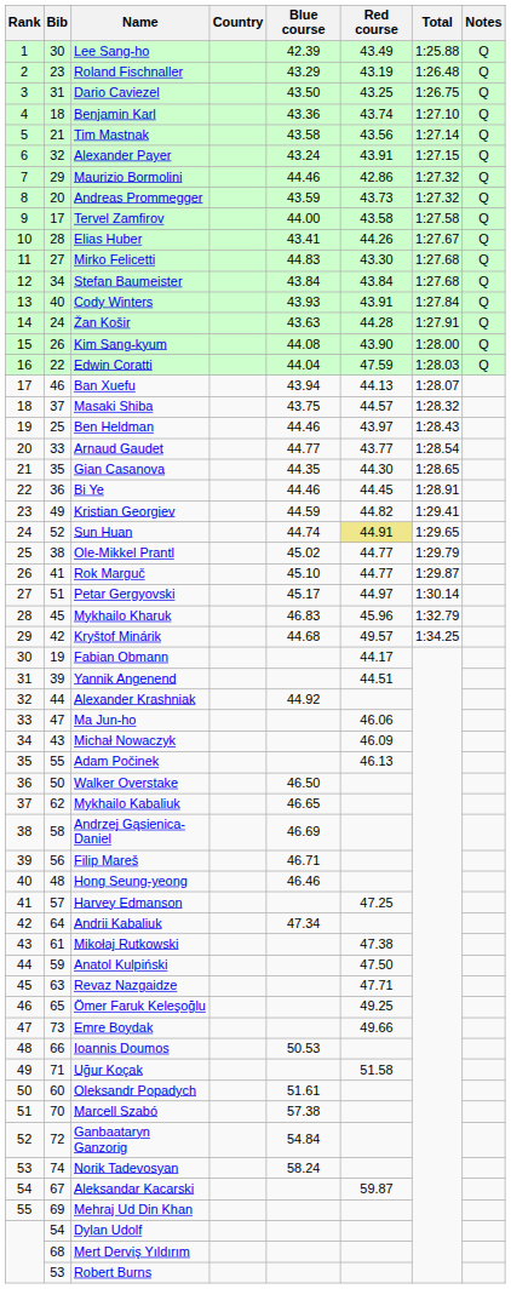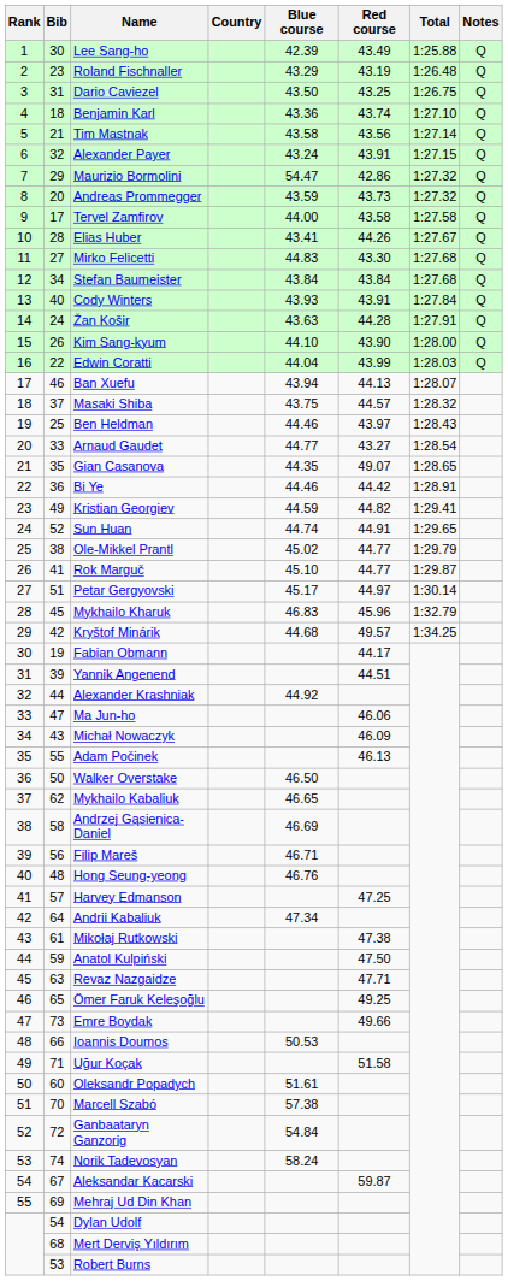 <table class="wikitable sortable" style="text-align:center">
 <tr>
 <th>Rank</th>
 <th>Bib</th>
 <th>Name</th>
 <th>Country</th>
 <th>Blue course</th>
 <th>Red course</th>
 <th>Total</th>
 <th>Notes</th>
 </tr>
 <tr bgcolor=ccffcc>
 <td>1</td>
 <td>30</td>
 <td align=left><a href='#'>Lee Sang-ho</a></td>
 <td align=left></td>
 <td>42.39</td>
 <td>43.49</td>
 <td>1:25.88</td>
 <td>Q</td>
 </tr>
 <tr bgcolor=ccffcc>
 <td>2</td>
 <td>23</td>
 <td align=left><a href='#'>Roland Fischnaller</a></td>
 <td align=left></td>
 <td>43.29</td>
 <td>43.19</td>
 <td>1:26.48</td>
 <td>Q</td>
 </tr>
 <tr bgcolor=ccffcc>
 <td>3</td>
 <td>31</td>
 <td align=left><a href='#'>Dario Caviezel</a></td>
 <td align=left></td>
 <td>43.50</td>
 <td>43.25</td>
 <td>1:26.75</td>
 <td>Q</td>
 </tr>
 <tr bgcolor=ccffcc>
 <td>4</td>
 <td>18</td>
 <td align=left><a href='#'>Benjamin Karl</a></td>
 <td align=left></td>
 <td>43.36</td>
 <td>43.74</td>
 <td>1:27.10</td>
 <td>Q</td>
 </tr>
 <tr bgcolor=ccffcc>
 <td>5</td>
 <td>21</td>
 <td align=left><a href='#'>Tim Mastnak</a></td>
 <td align=left></td>
 <td>43.58</td>
 <td>43.56</td>
 <td>1:27.14</td>
 <td>Q</td>
 </tr>
 <tr bgcolor=ccffcc>
 <td>6</td>
 <td>32</td>
 <td align=left><a href='#'>Alexander Payer</a></td>
 <td align=left></td>
 <td>43.24</td>
 <td>43.91</td>
 <td>1:27.15</td>
 <td>Q</td>
 </tr>
 <tr bgcolor=ccffcc>
 <td>7</td>
 <td>29</td>
 <td align=left><a href='#'>Maurizio Bormolini</a></td>
 <td align=left></td>
-<td>44.46</td>
+<td>54.47</td>
 <td>42.86</td>
 <td>1:27.32</td>
 <td>Q</td>
 </tr>
 <tr bgcolor=ccffcc>
 <td>8</td>
 <td>20</td>
 <td align=left><a href='#'>Andreas Prommegger</a></td>
 <td align=left></td>
 <td>43.59</td>
 <td>43.73</td>
 <td>1:27.32</td>
 <td>Q</td>
 </tr>
 <tr bgcolor=ccffcc>
 <td>9</td>
 <td>17</td>
 <td align=left><a href='#'>Tervel Zamfirov</a></td>
 <td align=left></td>
 <td>44.00</td>
 <td>43.58</td>
 <td>1:27.58</td>
 <td>Q</td>
 </tr>
 <tr bgcolor=ccffcc>
 <td>10</td>
 <td>28</td>
 <td align=left><a href='#'>Elias Huber</a></td>
 <td align=left></td>
 <td>43.41</td>
 <td>44.26</td>
 <td>1:27.67</td>
 <td>Q</td>
 </tr>
 <tr bgcolor=ccffcc>
 <td>11</td>
 <td>27</td>
 <td align=left><a href='#'>Mirko Felicetti</a></td>
 <td align=left></td>
 <td>44.83</td>
 <td>43.30</td>
 <td>1:27.68</td>
 <td>Q</td>
 </tr>
 <tr bgcolor=ccffcc>
 <td>12</td>
 <td>34</td>
 <td align=left><a href='#'>Stefan Baumeister</a></td>
 <td align=left></td>
 <td>43.84</td>
 <td>43.84</td>
 <td>1:27.68</td>
 <td>Q</td>
 </tr>
 <tr bgcolor=ccffcc>
 <td>13</td>
 <td>40</td>
 <td align=left><a href='#'>Cody Winters</a></td>
 <td align=left></td>
 <td>43.93</td>
 <td>43.91</td>
 <td>1:27.84</td>
 <td>Q</td>
 </tr>
 <tr bgcolor=ccffcc>
 <td>14</td>
 <td>24</td>
 <td align=left><a href='#'>Žan Košir</a></td>
 <td align=left></td>
 <td>43.63</td>
 <td>44.28</td>
 <td>1:27.91</td>
 <td>Q</td>
 </tr>
 <tr bgcolor=ccffcc>
 <td>15</td>
 <td>26</td>
 <td align=left><a href='#'>Kim Sang-kyum</a></td>
 <td align=left></td>
-<td>44.08</td>
+<td>44.10</td>
 <td>43.90</td>
 <td>1:28.00</td>
 <td>Q</td>
 </tr>
 <tr bgcolor=ccffcc>
 <td>16</td>
 <td>22</td>
 <td align=left><a href='#'>Edwin Coratti</a></td>
 <td align=left></td>
 <td>44.04</td>
-<td>47.59</td>
+<td>43.99</td>
 <td>1:28.03</td>
 <td>Q</td>
 </tr>
 <tr>
 <td>17</td>
 <td>46</td>
 <td align=left><a href='#'>Ban Xuefu</a></td>
 <td align=left></td>
 <td>43.94</td>
 <td>44.13</td>
 <td>1:28.07</td>
 <td></td>
 </tr>
 <tr>
 <td>18</td>
 <td>37</td>
 <td align=left><a href='#'>Masaki Shiba</a></td>
 <td align=left></td>
 <td>43.75</td>
 <td>44.57</td>
 <td>1:28.32</td>
 <td></td>
 </tr>
 <tr>
 <td>19</td>
 <td>25</td>
 <td align=left><a href='#'>Ben Heldman</a></td>
 <td align=left></td>
 <td>44.46</td>
 <td>43.97</td>
 <td>1:28.43</td>
 <td></td>
 </tr>
 <tr>
 <td>20</td>
 <td>33</td>
 <td align=left><a href='#'>Arnaud Gaudet</a></td>
 <td align=left></td>
 <td>44.77</td>
-<td>43.77</td>
+<td>43.27</td>
 <td>1:28.54</td>
 <td></td>
 </tr>
 <tr>
 <td>21</td>
 <td>35</td>
 <td align=left><a href='#'>Gian Casanova</a></td>
 <td align=left></td>
 <td>44.35</td>
-<td>44.30</td>
+<td>49.07</td>
 <td>1:28.65</td>
 <td></td>
 </tr>
 <tr>
 <td>22</td>
 <td>36</td>
 <td align=left><a href='#'>Bi Ye</a></td>
 <td align=left></td>
 <td>44.46</td>
-<td>44.45</td>
+<td>44.42</td>
 <td>1:28.91</td>
 <td></td>
 </tr>
 <tr>
 <td>23</td>
 <td>49</td>
 <td align=left><a href='#'>Kristian Georgiev</a></td>
 <td align=left></td>
 <td>44.59</td>
 <td>44.82</td>
 <td>1:29.41</td>
 <td></td>
 </tr>
 <tr>
 <td>24</td>
 <td>52</td>
 <td align=left><a href='#'>Sun Huan</a></td>
 <td align=left></td>
 <td>44.74</td>
-<td style="background: khaki;">44.91</td>
+<td>44.91</td>
 <td>1:29.65</td>
 <td></td>
 </tr>
 <tr>
 <td>25</td>
 <td>38</td>
 <td align=left><a href='#'>Ole-Mikkel Prantl</a></td>
 <td align=left></td>
 <td>45.02</td>
 <td>44.77</td>
 <td>1:29.79</td>
 <td></td>
 </tr>
 <tr>
 <td>26</td>
 <td>41</td>
 <td align=left><a href='#'>Rok Marguč</a></td>
 <td align=left></td>
 <td>45.10</td>
 <td>44.77</td>
 <td>1:29.87</td>
 <td></td>
 </tr>
 <tr>
 <td>27</td>
 <td>51</td>
 <td align=left><a href='#'>Petar Gergyovski</a></td>
 <td align=left></td>
 <td>45.17</td>
 <td>44.97</td>
 <td>1:30.14</td>
 <td></td>
 </tr>
 <tr>
 <td>28</td>
 <td>45</td>
 <td align=left><a href='#'>Mykhailo Kharuk</a></td>
 <td align=left></td>
 <td>46.83</td>
 <td>45.96</td>
 <td>1:32.79</td>
 <td></td>
 </tr>
 <tr>
 <td>29</td>
 <td>42</td>
 <td align=left><a href='#'>Kryštof Minárik</a></td>
 <td align=left></td>
 <td>44.68</td>
 <td>49.57</td>
 <td>1:34.25</td>
 <td></td>
 </tr>
 <tr>
 <td>30</td>
 <td>19</td>
 <td align=left><a href='#'>Fabian Obmann</a></td>
 <td align=left></td>
 <td></td>
 <td>44.17</td>
 <td rowspan=29></td>
 <td></td>
 </tr>
 <tr>
 <td>31</td>
 <td>39</td>
 <td align=left><a href='#'>Yannik Angenend</a></td>
 <td align=left></td>
 <td></td>
 <td>44.51</td>
 <td></td>
 </tr>
 <tr>
 <td>32</td>
 <td>44</td>
 <td align=left><a href='#'>Alexander Krashniak</a></td>
 <td align=left></td>
 <td>44.92</td>
 <td></td>
 <td></td>
 </tr>
 <tr>
 <td>33</td>
 <td>47</td>
 <td align=left><a href='#'>Ma Jun-ho</a></td>
 <td align=left></td>
 <td></td>
 <td>46.06</td>
 <td></td>
 </tr>
 <tr>
 <td>34</td>
 <td>43</td>
 <td align=left><a href='#'>Michał Nowaczyk</a></td>
 <td align=left></td>
 <td></td>
 <td>46.09</td>
 <td></td>
 </tr>
 <tr>
 <td>35</td>
 <td>55</td>
 <td align=left><a href='#'>Adam Počinek</a></td>
 <td align=left></td>
 <td></td>
 <td>46.13</td>
 <td></td>
 </tr>
 <tr>
 <td>36</td>
 <td>50</td>
 <td align=left><a href='#'>Walker Overstake</a></td>
 <td align=left></td>
 <td>46.50</td>
 <td></td>
 <td></td>
 </tr>
 <tr>
 <td>37</td>
 <td>62</td>
 <td align=left><a href='#'>Mykhailo Kabaliuk</a></td>
 <td align=left></td>
 <td>46.65</td>
 <td></td>
 <td></td>
 </tr>
 <tr>
 <td>38</td>
 <td>58</td>
 <td align=left><a href='#'>Andrzej Gąsienica-Daniel</a></td>
 <td align=left></td>
 <td>46.69</td>
 <td></td>
 <td></td>
 </tr>
 <tr>
 <td>39</td>
 <td>56</td>
 <td align=left><a href='#'>Filip Mareš</a></td>
 <td align=left></td>
 <td>46.71</td>
 <td></td>
 <td></td>
 </tr>
 <tr>
 <td>40</td>
 <td>48</td>
 <td align=left><a href='#'>Hong Seung-yeong</a></td>
 <td align=left></td>
-<td>46.46</td>
+<td>46.76</td>
 <td></td>
 <td></td>
 </tr>
 <tr>
 <td>41</td>
 <td>57</td>
 <td align=left><a href='#'>Harvey Edmanson</a></td>
 <td align=left></td>
 <td></td>
 <td>47.25</td>
 <td></td>
 </tr>
 <tr>
 <td>42</td>
 <td>64</td>
 <td align=left><a href='#'>Andrii Kabaliuk</a></td>
 <td align=left></td>
 <td>47.34</td>
 <td></td>
 <td></td>
 </tr>
 <tr>
 <td>43</td>
 <td>61</td>
 <td align=left><a href='#'>Mikołaj Rutkowski</a></td>
 <td align=left></td>
 <td></td>
 <td>47.38</td>
 <td></td>
 </tr>
 <tr>
 <td>44</td>
 <td>59</td>
 <td align=left><a href='#'>Anatol Kulpiński</a></td>
 <td align=left></td>
 <td></td>
 <td>47.50</td>
 <td></td>
 </tr>
 <tr>
 <td>45</td>
 <td>63</td>
 <td align=left><a href='#'>Revaz Nazgaidze</a></td>
 <td align=left></td>
 <td></td>
 <td>47.71</td>
 <td></td>
 </tr>
 <tr>
 <td>46</td>
 <td>65</td>
 <td align=left><a href='#'>Ömer Faruk Keleşoğlu</a></td>
 <td align=left></td>
 <td></td>
 <td>49.25</td>
 <td></td>
 </tr>
 <tr>
 <td>47</td>
 <td>73</td>
 <td align=left><a href='#'>Emre Boydak</a></td>
 <td align=left></td>
 <td></td>
 <td>49.66</td>
 <td></td>
 </tr>
 <tr>
 <td>48</td>
 <td>66</td>
 <td align=left><a href='#'>Ioannis Doumos</a></td>
 <td align=left></td>
 <td>50.53</td>
 <td></td>
 <td></td>
 </tr>
 <tr>
 <td>49</td>
 <td>71</td>
 <td align=left><a href='#'>Uğur Koçak</a></td>
 <td align=left></td>
 <td></td>
 <td>51.58</td>
 <td></td>
 </tr>
 <tr>
 <td>50</td>
 <td>60</td>
 <td align=left><a href='#'>Oleksandr Popadych</a></td>
 <td align=left></td>
 <td>51.61</td>
 <td></td>
 <td></td>
 </tr>
 <tr>
 <td>51</td>
 <td>70</td>
 <td align=left><a href='#'>Marcell Szabó</a></td>
 <td align=left></td>
 <td>57.38</td>
 <td></td>
 <td></td>
 </tr>
 <tr>
 <td>52</td>
 <td>72</td>
 <td align=left><a href='#'>Ganbaataryn Ganzorig</a></td>
 <td align=left></td>
 <td>54.84</td>
 <td></td>
 <td></td>
 </tr>
 <tr>
 <td>53</td>
 <td>74</td>
 <td align=left><a href='#'>Norik Tadevosyan</a></td>
 <td align=left></td>
 <td>58.24</td>
 <td></td>
 <td></td>
 </tr>
 <tr>
 <td>54</td>
 <td>67</td>
 <td align=left><a href='#'>Aleksandar Kacarski</a></td>
 <td align=left></td>
 <td></td>
 <td>59.87</td>
 <td></td>
 </tr>
 <tr>
 <td>55</td>
 <td>69</td>
 <td align=left><a href='#'>Mehraj Ud Din Khan</a></td>
 <td align=left></td>
 <td></td>
 <td></td>
 <td></td>
 </tr>
 <tr>
 <td rowspan=3></td>
 <td>54</td>
 <td align=left><a href='#'>Dylan Udolf</a></td>
 <td align=left></td>
 <td></td>
 <td></td>
 <td></td>
 </tr>
 <tr>
 <td>68</td>
 <td align=left><a href='#'>Mert Derviş Yıldırım</a></td>
 <td align=left></td>
 <td></td>
 <td></td>
 <td></td>
 </tr>
 <tr>
 <td>53</td>
 <td align=left><a href='#'>Robert Burns</a></td>
 <td align=left></td>
 <td></td>
 <td></td>
 <td></td>
 </tr>
 </table>
